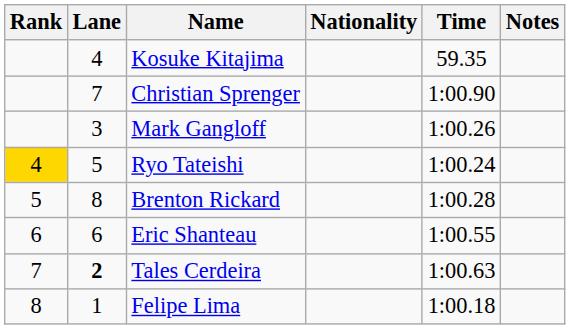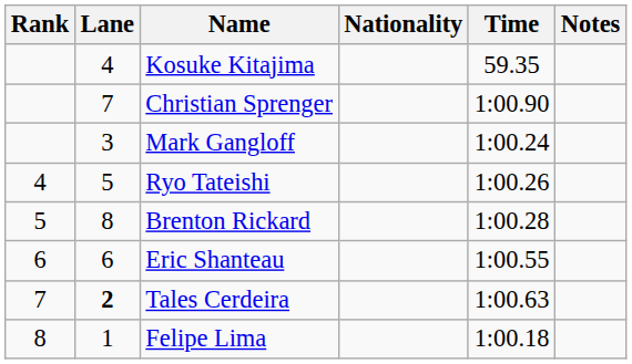 <table class="wikitable sortable" style="text-align:center">
 <tr>
 <th>Rank</th>
 <th>Lane</th>
 <th>Name</th>
 <th>Nationality</th>
 <th>Time</th>
 <th>Notes</th>
 </tr>
 <tr>
 <td></td>
 <td>4</td>
 <td align=left><a href='#'>Kosuke Kitajima</a></td>
 <td align=left></td>
 <td>59.35</td>
 <td></td>
 </tr>
 <tr>
 <td></td>
 <td>7</td>
 <td align=left><a href='#'>Christian Sprenger</a></td>
 <td align=left></td>
 <td>1:00.90</td>
 <td></td>
 </tr>
 <tr>
 <td></td>
 <td>3</td>
 <td align=left><a href='#'>Mark Gangloff</a></td>
 <td align=left></td>
-<td>1:00.26</td>
+<td>1:00.24</td>
 <td></td>
 </tr>
 <tr>
-<td style="background: gold;">4</td>
+<td>4</td>
 <td>5</td>
 <td align=left><a href='#'>Ryo Tateishi</a></td>
 <td align=left></td>
-<td>1:00.24</td>
+<td>1:00.26</td>
 <td></td>
 </tr>
 <tr>
 <td>5</td>
 <td>8</td>
 <td align=left><a href='#'>Brenton Rickard</a></td>
 <td align=left></td>
 <td>1:00.28</td>
 <td></td>
 </tr>
 <tr>
 <td>6</td>
 <td>6</td>
 <td align=left><a href='#'>Eric Shanteau</a></td>
 <td align=left></td>
 <td>1:00.55</td>
 <td></td>
 </tr>
 <tr>
 <td>7</td>
 <td><strong>2</strong></td>
 <td align=left><a href='#'>Tales Cerdeira</a></td>
 <td align=left></td>
 <td>1:00.63</td>
 <td></td>
 </tr>
 <tr>
 <td>8</td>
 <td>1</td>
 <td align=left><a href='#'>Felipe Lima</a></td>
 <td align=left></td>
 <td>1:00.18</td>
 <td></td>
 </tr>
 </table>
